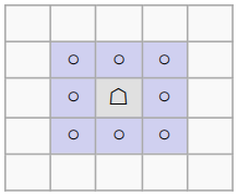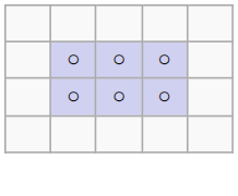 <table border="1" class="wikitable">
 <tr align=center>
 <td width="20"> </td>
 <td width="20"> </td>
 <td width="20"> </td>
 <td width="20"> </td>
 <td width="20"> </td>
 </tr>
 <tr align=center>
 <td> </td>
 <td style="background:#d0d0f0;">○</td>
 <td style="background:#d0d0f0;">○</td>
 <td style="background:#d0d0f0;">○</td>
 <td> </td>
 </tr>
 <tr align=center>
 <td> </td>
 <td style="background:#d0d0f0;">○</td>
-<td style="background:#e0e0e0;">☖</td>
-<td style="background:#d0d0f0;">○</td>
-<td> </td>
-</tr>
-<tr align=center>
-<td> </td>
-<td style="background:#d0d0f0;">○</td>
 <td style="background:#d0d0f0;">○</td>
 <td style="background:#d0d0f0;">○</td>
 <td> </td>
 </tr>
 <tr align=center>
 <td> </td>
 <td> </td>
 <td> </td>
 <td> </td>
 <td> </td>
 </tr>
 </table>
